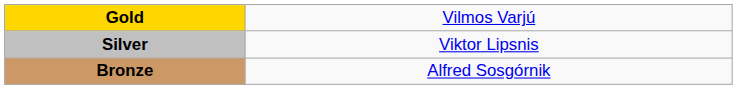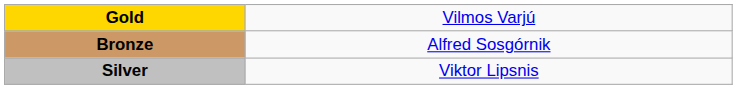 <table class="wikitable" style="text-align:center; " width="35%">
 <tr>
 <td bgcolor="gold"><strong>Gold</strong></td>
 <td><a href='#'>Vilmos Varjú</a><br>  <small><em></em></small></td>
 </tr>
 <tr>
+<td bgcolor="CC9966"><strong>Bronze</strong></td>
+<td><a href='#'>Alfred Sosgórnik</a><br>  <small><em></em></small></td>
+</tr>
+<tr>
 <td bgcolor="silver"><strong>Silver</strong></td>
 <td><a href='#'>Viktor Lipsnis</a><br>  <small><em></em></small></td>
 </tr>
-<tr>
-<td bgcolor="CC9966"><strong>Bronze</strong></td>
-<td><a href='#'>Alfred Sosgórnik</a><br>  <small><em></em></small></td>
-</tr>
 </table>
